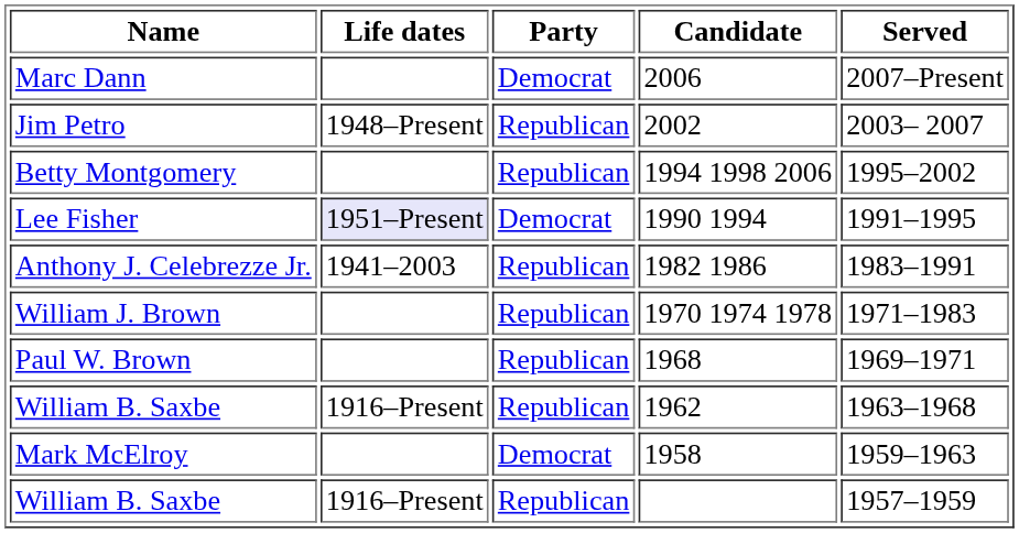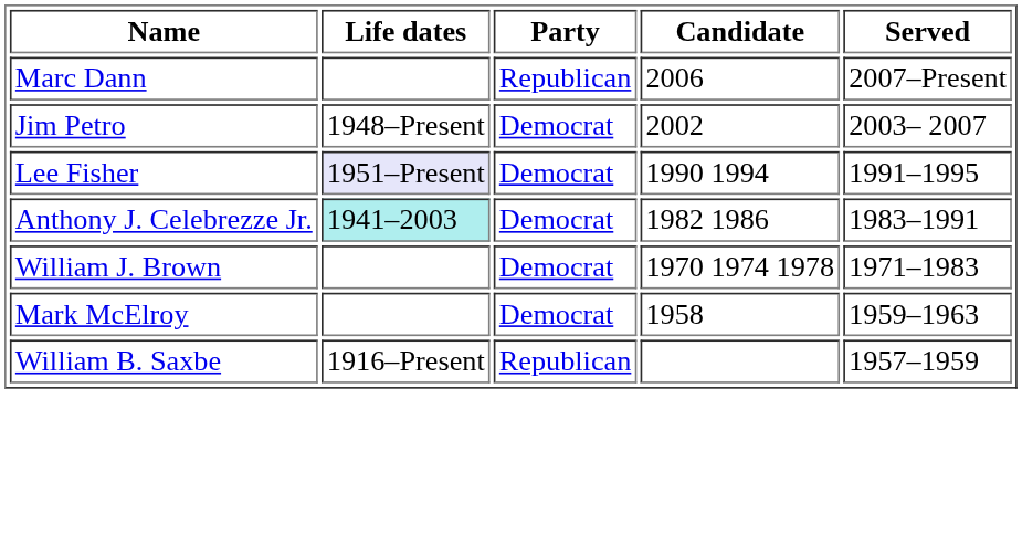 <table table border="1" cellpadding="2">
 <tr>
 <th>Name</th>
 <th>Life dates</th>
 <th>Party</th>
 <th>Candidate</th>
 <th>Served</th>
 </tr>
 <tr>
 <td><a href='#'>Marc Dann</a></td>
 <td> </td>
-<td><a href='#'>Democrat</a></td>
+<td><a href='#'>Republican</a></td>
 <td>2006</td>
 <td>2007–Present</td>
 </tr>
 <tr>
 <td><a href='#'>Jim Petro</a></td>
 <td>1948–Present</td>
-<td><a href='#'>Republican</a></td>
+<td><a href='#'>Democrat</a></td>
 <td>2002</td>
 <td>2003– 2007</td>
-</tr>
-<tr>
-<td><a href='#'>Betty Montgomery</a></td>
-<td> </td>
-<td><a href='#'>Republican</a></td>
-<td>1994 1998 2006</td>
-<td>1995–2002</td>
 </tr>
 <tr>
 <td><a href='#'>Lee Fisher</a></td>
 <td style="background: lavender;">1951–Present</td>
 <td><a href='#'>Democrat</a></td>
 <td>1990 1994</td>
 <td>1991–1995</td>
 </tr>
 <tr>
 <td><a href='#'>Anthony J. Celebrezze Jr.</a></td>
-<td>1941–2003</td>
-<td><a href='#'>Republican</a></td>
+<td style="background: paleturquoise;">1941–2003</td>
+<td><a href='#'>Democrat</a></td>
 <td>1982 1986</td>
 <td>1983–1991</td>
 </tr>
 <tr>
 <td><a href='#'>William J. Brown</a></td>
 <td> </td>
-<td><a href='#'>Republican</a></td>
+<td><a href='#'>Democrat</a></td>
 <td>1970 1974 1978</td>
 <td>1971–1983</td>
-</tr>
-<tr>
-<td><a href='#'>Paul W. Brown</a></td>
-<td> </td>
-<td><a href='#'>Republican</a></td>
-<td>1968</td>
-<td>1969–1971</td>
-</tr>
-<tr>
-<td><a href='#'>William B. Saxbe</a></td>
-<td>1916–Present</td>
-<td><a href='#'>Republican</a></td>
-<td>1962</td>
-<td>1963–1968</td>
 </tr>
 <tr>
 <td><a href='#'>Mark McElroy</a></td>
 <td> </td>
 <td><a href='#'>Democrat</a></td>
 <td>1958</td>
 <td>1959–1963</td>
 </tr>
 <tr>
 <td><a href='#'>William B. Saxbe</a></td>
 <td>1916–Present</td>
 <td><a href='#'>Republican</a></td>
 <td> </td>
 <td>1957–1959</td>
 </tr>
 </table>
